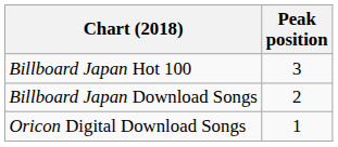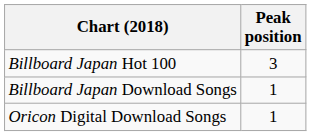 <table class="wikitable sortable">
 <tr>
 <th>Chart (2018)</th>
 <th>Peak<br>position</th>
 </tr>
 <tr>
 <td><em>Billboard Japan</em> Hot 100</td>
 <td align="center">3</td>
 </tr>
 <tr>
 <td><em>Billboard Japan</em> Download Songs</td>
-<td align="center">2</td>
+<td align="center">1</td>
 </tr>
 <tr>
 <td><em>Oricon</em> Digital Download Songs</td>
 <td align="center">1</td>
 </tr>
 </table>
